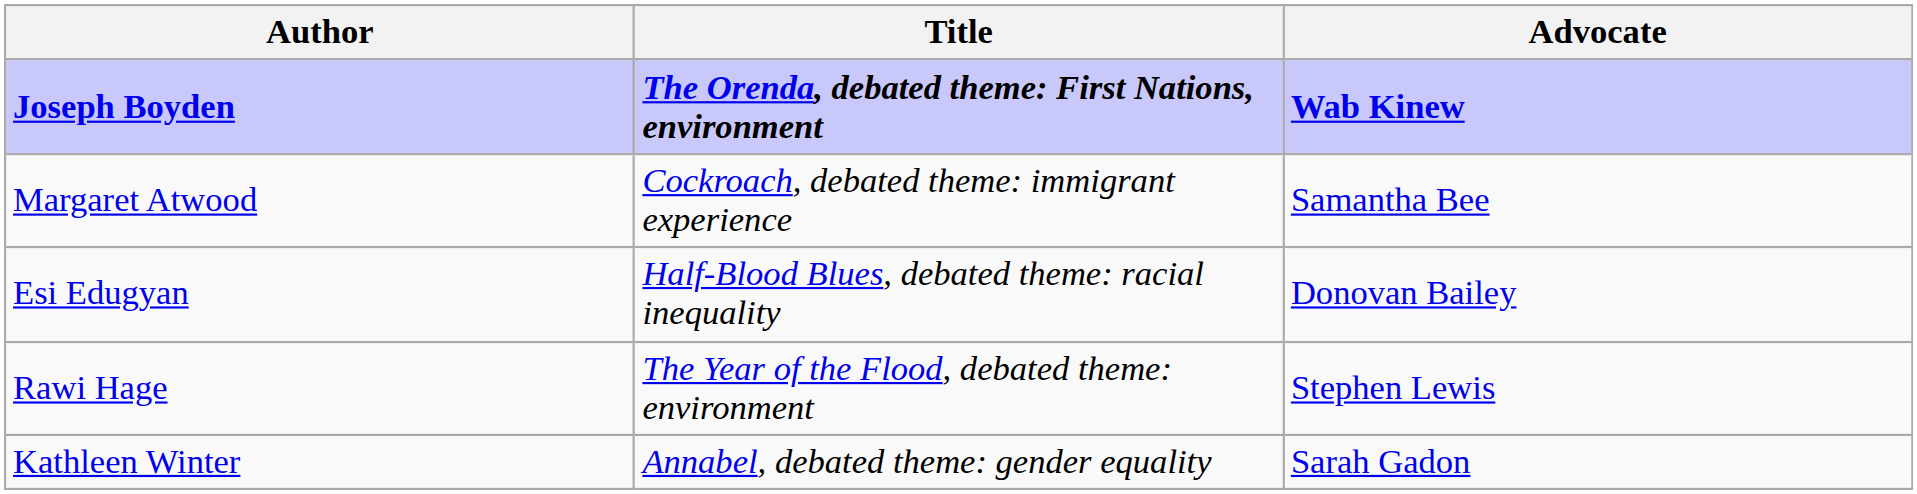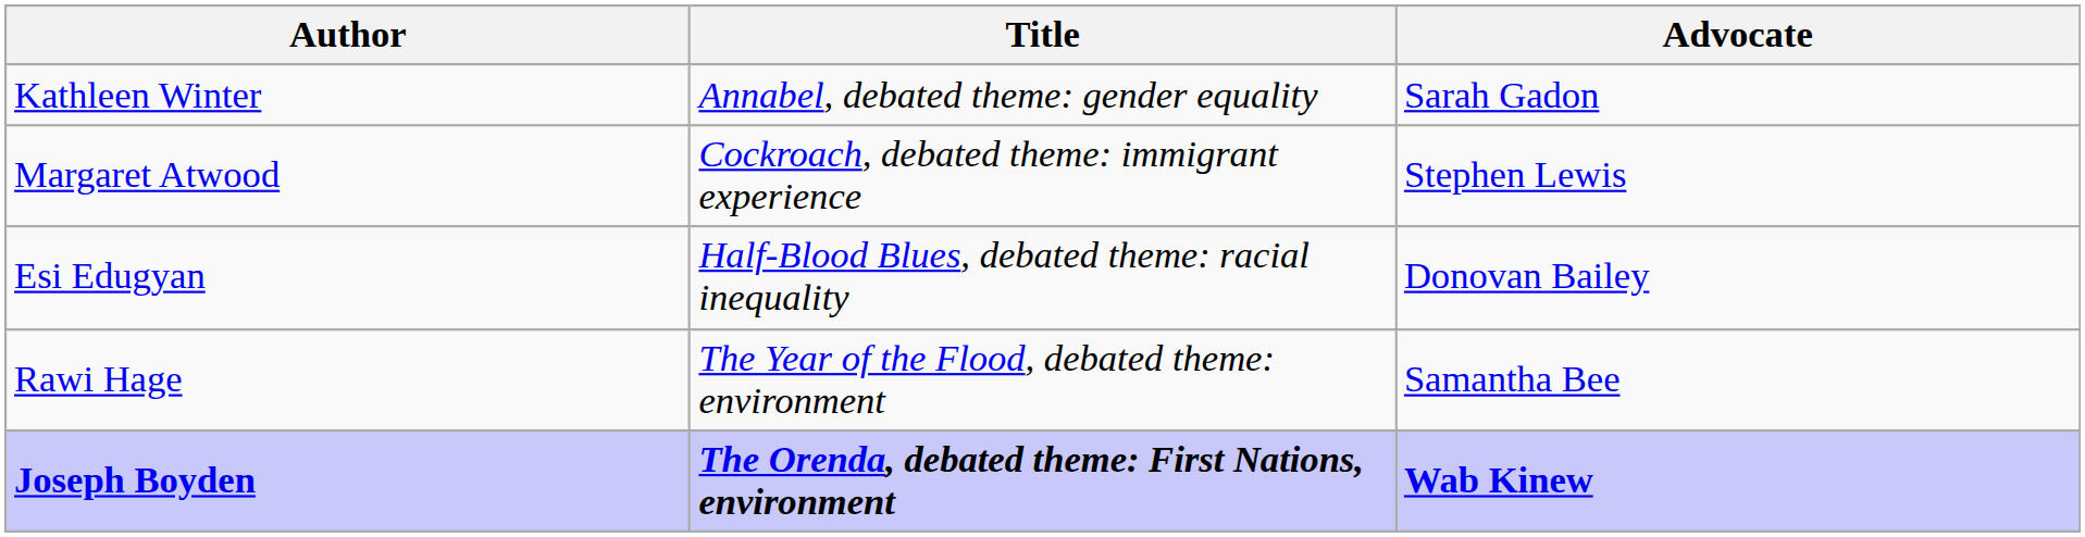 <table class="wikitable" style="width:100%;">
 <tr>
 <th width=33%>Author</th>
 <th width=34%>Title</th>
 <th width=34%>Advocate</th>
 </tr>
 <tr>
-<td style="background:#C8C8FA"><strong><a href='#'>Joseph Boyden</a></strong></td>
-<td style="background:#C8C8FA"><strong><em><a href='#'>The Orenda</a>, debated theme: First Nations, environment</em></strong></td>
-<td style="background:#C8C8FA"><strong><a href='#'>Wab Kinew</a></strong></td>
+<td><a href='#'>Kathleen Winter</a></td>
+<td><em><a href='#'>Annabel</a>, debated theme: gender equality</em></td>
+<td><a href='#'>Sarah Gadon</a></td>
 </tr>
 <tr>
 <td><a href='#'>Margaret Atwood</a></td>
 <td><em><a href='#'>Cockroach</a>, debated theme: immigrant experience</em></td>
-<td><a href='#'>Samantha Bee</a></td>
+<td><a href='#'>Stephen Lewis</a></td>
 </tr>
 <tr>
 <td><a href='#'>Esi Edugyan</a></td>
 <td><em><a href='#'>Half-Blood Blues</a>, debated theme: racial inequality </em></td>
 <td><a href='#'>Donovan Bailey</a></td>
 </tr>
 <tr>
 <td><a href='#'>Rawi Hage</a></td>
 <td><em><a href='#'>The Year of the Flood</a>, debated theme: environment</em></td>
-<td><a href='#'>Stephen Lewis</a></td>
+<td><a href='#'>Samantha Bee</a></td>
 </tr>
 <tr>
-<td><a href='#'>Kathleen Winter</a></td>
-<td><em><a href='#'>Annabel</a>, debated theme: gender equality</em></td>
-<td><a href='#'>Sarah Gadon</a></td>
+<td style="background:#C8C8FA"><strong><a href='#'>Joseph Boyden</a></strong></td>
+<td style="background:#C8C8FA"><strong><em><a href='#'>The Orenda</a>, debated theme: First Nations, environment</em></strong></td>
+<td style="background:#C8C8FA"><strong><a href='#'>Wab Kinew</a></strong></td>
 </tr>
 </table>
